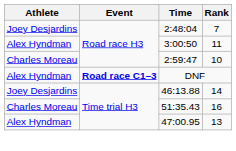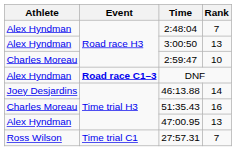 <table class=wikitable style=font-size:90%;text-align:center>
 <tr>
 <th>Athlete</th>
 <th>Event</th>
 <th>Time</th>
 <th>Rank</th>
 </tr>
 <tr>
-<td align=left><a href='#'>Joey Desjardins</a></td>
+<td align=left><a href='#'>Alex Hyndman</a></td>
 <td align=left rowspan=3><a href='#'>Road race H3</a></td>
 <td>2:48:04</td>
 <td>7</td>
 </tr>
 <tr>
 <td align=left><a href='#'>Alex Hyndman</a></td>
 <td>3:00:50</td>
-<td>11</td>
+<td>13</td>
 </tr>
 <tr>
 <td align=left><a href='#'>Charles Moreau</a></td>
 <td>2:59:47</td>
 <td>10</td>
 </tr>
 <tr>
 <td align=left><a href='#'>Alex Hyndman</a></td>
 <td align=left><strong><a href='#'>Road race C1–3</a></strong></td>
 <td colspan="2">DNF</td>
 </tr>
 <tr>
 <td align=left><a href='#'>Joey Desjardins</a></td>
 <td align=left rowspan=3><a href='#'>Time trial H3</a></td>
 <td>46:13.88</td>
 <td>14</td>
 </tr>
 <tr>
 <td align=left><a href='#'>Charles Moreau</a></td>
 <td>51:35.43</td>
 <td>16</td>
 </tr>
 <tr>
 <td align=left><a href='#'>Alex Hyndman</a></td>
 <td>47:00.95</td>
 <td>13</td>
 </tr>
+<tr>
+<td align=left><a href='#'>Ross Wilson</a></td>
+<td align=left><a href='#'>Time trial C1</a></td>
+<td>27:57.31</td>
+<td>7</td>
+</tr>
 </table>
